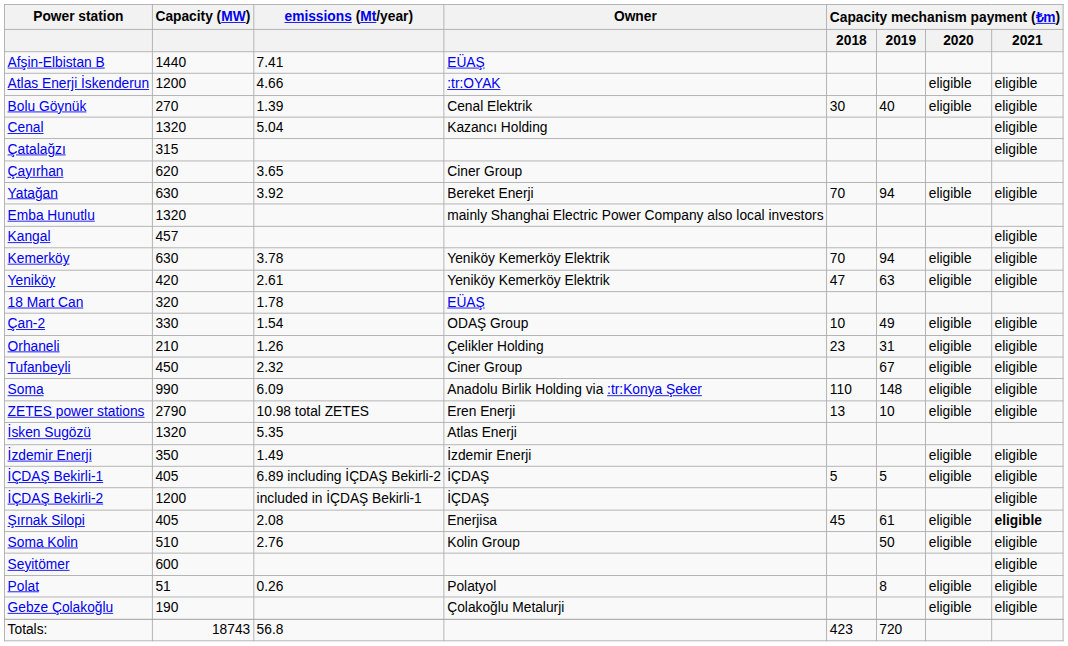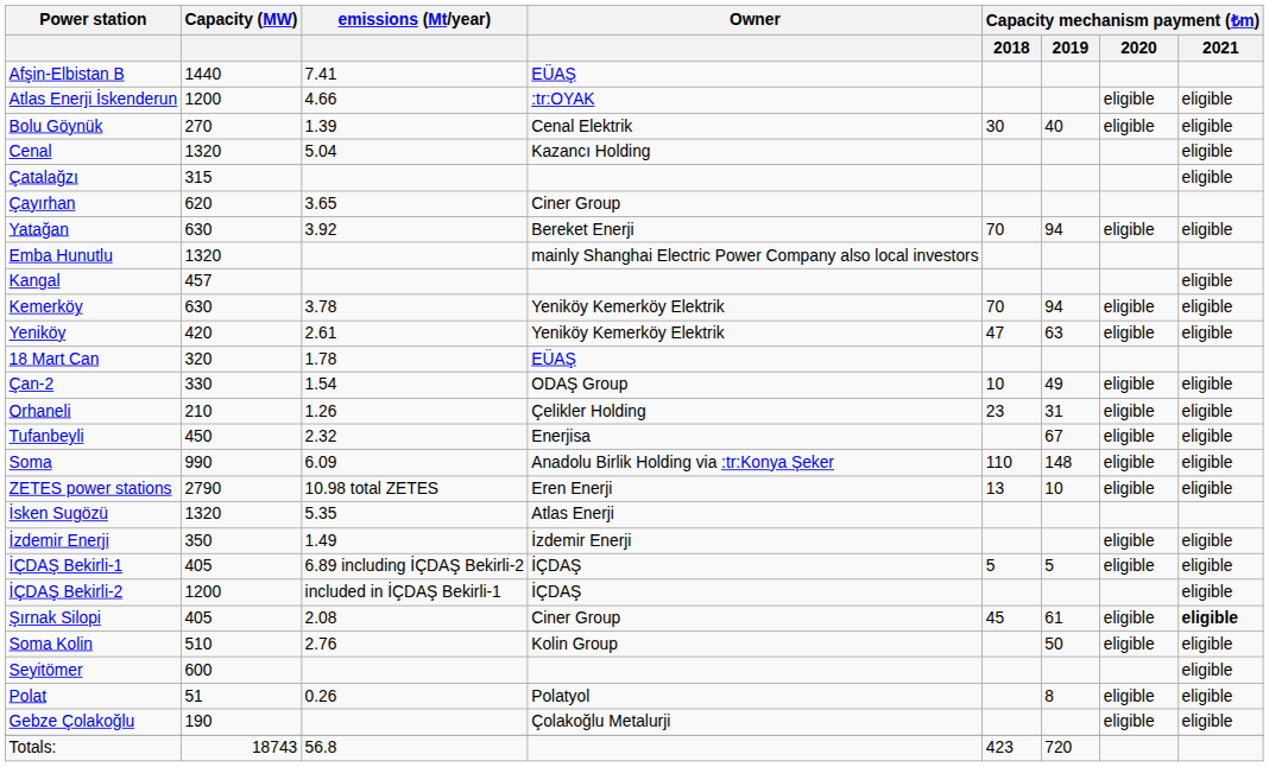 <table class="wikitable sortable">
 <tr>
 <th>Power station</th>
 <th>Capacity (<a href='#'>MW</a>)</th>
 <th scope=col><a href='#'> emissions</a> (<a href='#'>Mt</a>/year)<br></th>
 <th>Owner</th>
 <th colspan="4">Capacity mechanism payment (<a href='#'>₺m</a>)</th>
 </tr>
 <tr>
 <th></th>
 <th></th>
 <th></th>
 <th></th>
 <th>2018</th>
 <th>2019</th>
 <th>2020</th>
 <th>2021</th>
 </tr>
 <tr>
 <td><a href='#'>Afşin-Elbistan B</a></td>
 <td>1440</td>
 <td>7.41</td>
 <td><a href='#'>EÜAŞ</a></td>
 <td></td>
 <td></td>
 <td></td>
 <td></td>
 </tr>
 <tr>
 <td><a href='#'>Atlas Enerji İskenderun</a></td>
 <td>1200</td>
 <td>4.66</td>
 <td><a href='#'>:tr:OYAK</a></td>
 <td></td>
 <td></td>
 <td>eligible</td>
 <td>eligible</td>
 </tr>
 <tr>
 <td><a href='#'>Bolu Göynük</a></td>
 <td>270</td>
 <td>1.39</td>
 <td>Cenal Elektrik</td>
 <td>30</td>
 <td>40</td>
 <td>eligible</td>
 <td>eligible</td>
 </tr>
 <tr>
 <td><a href='#'>Cenal</a></td>
 <td>1320</td>
 <td>5.04</td>
 <td>Kazancı Holding</td>
 <td></td>
 <td></td>
 <td></td>
 <td>eligible</td>
 </tr>
 <tr>
 <td><a href='#'>Çatalağzı</a></td>
 <td>315</td>
 <td></td>
 <td></td>
 <td></td>
 <td></td>
 <td></td>
 <td>eligible</td>
 </tr>
 <tr>
 <td><a href='#'>Çayırhan</a></td>
 <td>620</td>
 <td>3.65</td>
 <td>Ciner Group</td>
 <td></td>
 <td></td>
 <td></td>
 <td></td>
 </tr>
 <tr>
 <td><a href='#'>Yatağan</a></td>
 <td>630</td>
 <td>3.92</td>
 <td>Bereket Enerji</td>
 <td>70</td>
 <td>94</td>
 <td>eligible</td>
 <td>eligible</td>
 </tr>
 <tr>
 <td><a href='#'>Emba Hunutlu</a></td>
 <td>1320</td>
 <td></td>
 <td>mainly Shanghai Electric Power Company also local investors</td>
 <td></td>
 <td></td>
 <td></td>
 <td></td>
 </tr>
 <tr>
 <td><a href='#'>Kangal</a></td>
 <td>457</td>
 <td></td>
 <td></td>
 <td></td>
 <td></td>
 <td></td>
 <td>eligible</td>
 </tr>
 <tr>
 <td><a href='#'>Kemerköy</a></td>
 <td>630</td>
 <td>3.78</td>
 <td>Yeniköy Kemerköy Elektrik</td>
 <td>70</td>
 <td>94</td>
 <td>eligible</td>
 <td>eligible</td>
 </tr>
 <tr>
 <td><a href='#'>Yeniköy</a></td>
 <td>420</td>
 <td>2.61</td>
 <td>Yeniköy Kemerköy Elektrik</td>
 <td>47</td>
 <td>63</td>
 <td>eligible</td>
 <td>eligible</td>
 </tr>
 <tr>
 <td><a href='#'>18 Mart Can</a></td>
 <td>320</td>
 <td>1.78</td>
 <td><a href='#'>EÜAŞ</a></td>
 <td></td>
 <td></td>
 <td></td>
 <td></td>
 </tr>
 <tr>
 <td><a href='#'>Çan-2</a></td>
 <td>330</td>
 <td>1.54</td>
 <td>ODAŞ Group</td>
 <td>10</td>
 <td>49</td>
 <td>eligible</td>
 <td>eligible</td>
 </tr>
 <tr>
 <td><a href='#'>Orhaneli</a></td>
 <td>210</td>
 <td>1.26</td>
 <td>Çelikler Holding</td>
 <td>23</td>
 <td>31</td>
 <td>eligible</td>
 <td>eligible</td>
 </tr>
 <tr>
 <td><a href='#'>Tufanbeyli</a></td>
 <td>450</td>
 <td>2.32</td>
-<td>Ciner Group</td>
+<td>Enerjisa</td>
 <td></td>
 <td>67</td>
 <td>eligible</td>
 <td>eligible</td>
 </tr>
 <tr>
 <td><a href='#'>Soma</a></td>
 <td>990</td>
 <td>6.09</td>
 <td>Anadolu Birlik Holding via <a href='#'>:tr:Konya Şeker</a></td>
 <td>110</td>
 <td>148</td>
 <td>eligible</td>
 <td>eligible</td>
 </tr>
 <tr>
 <td><a href='#'>ZETES power stations</a></td>
 <td>2790</td>
 <td>10.98 total ZETES</td>
 <td>Eren Enerji</td>
 <td>13</td>
 <td>10</td>
 <td>eligible</td>
 <td>eligible</td>
 </tr>
 <tr>
 <td><a href='#'>İsken Sugözü</a></td>
 <td>1320</td>
 <td>5.35</td>
 <td>Atlas Enerji</td>
 <td></td>
 <td></td>
 <td></td>
 <td></td>
 </tr>
 <tr>
 <td><a href='#'>İzdemir Enerji</a></td>
 <td>350</td>
 <td>1.49</td>
 <td>İzdemir Enerji</td>
 <td></td>
 <td></td>
 <td>eligible</td>
 <td>eligible</td>
 </tr>
 <tr>
 <td><a href='#'>İÇDAŞ Bekirli-1</a></td>
 <td>405</td>
 <td>6.89 including İÇDAŞ Bekirli-2</td>
 <td>İÇDAŞ</td>
 <td>5</td>
 <td>5</td>
 <td>eligible</td>
 <td>eligible</td>
 </tr>
 <tr>
 <td><a href='#'>İÇDAŞ Bekirli-2</a></td>
 <td>1200</td>
 <td>included in İÇDAŞ Bekirli-1</td>
 <td>İÇDAŞ</td>
 <td></td>
 <td></td>
 <td></td>
 <td>eligible</td>
 </tr>
 <tr>
 <td><a href='#'>Şırnak Silopi</a></td>
 <td>405</td>
 <td>2.08</td>
-<td>Enerjisa</td>
+<td>Ciner Group</td>
 <td>45</td>
 <td>61</td>
 <td>eligible</td>
 <td><strong>eligible</strong></td>
 </tr>
 <tr>
 <td><a href='#'>Soma Kolin</a></td>
 <td>510</td>
 <td>2.76</td>
 <td>Kolin Group</td>
 <td></td>
 <td>50</td>
 <td>eligible</td>
 <td>eligible</td>
 </tr>
 <tr>
 <td><a href='#'>Seyitömer</a></td>
 <td>600</td>
 <td></td>
 <td></td>
 <td></td>
 <td></td>
 <td></td>
 <td>eligible</td>
 </tr>
 <tr>
 <td><a href='#'>Polat</a></td>
 <td>51</td>
 <td>0.26</td>
 <td>Polatyol</td>
 <td></td>
 <td>8</td>
 <td>eligible</td>
 <td>eligible</td>
 </tr>
 <tr>
 <td><a href='#'>Gebze Çolakoğlu</a></td>
 <td>190</td>
 <td></td>
 <td>Çolakoğlu Metalurji</td>
 <td></td>
 <td></td>
 <td>eligible</td>
 <td>eligible</td>
 </tr>
 <tr>
 </tr>
 <tr class="sortbottom">
 <td>Totals:</td>
 <td style="text-align:right;">18743</td>
 <td>56.8</td>
 <td></td>
 <td>423</td>
 <td>720</td>
 <td></td>
 <td></td>
 </tr>
 </table>
